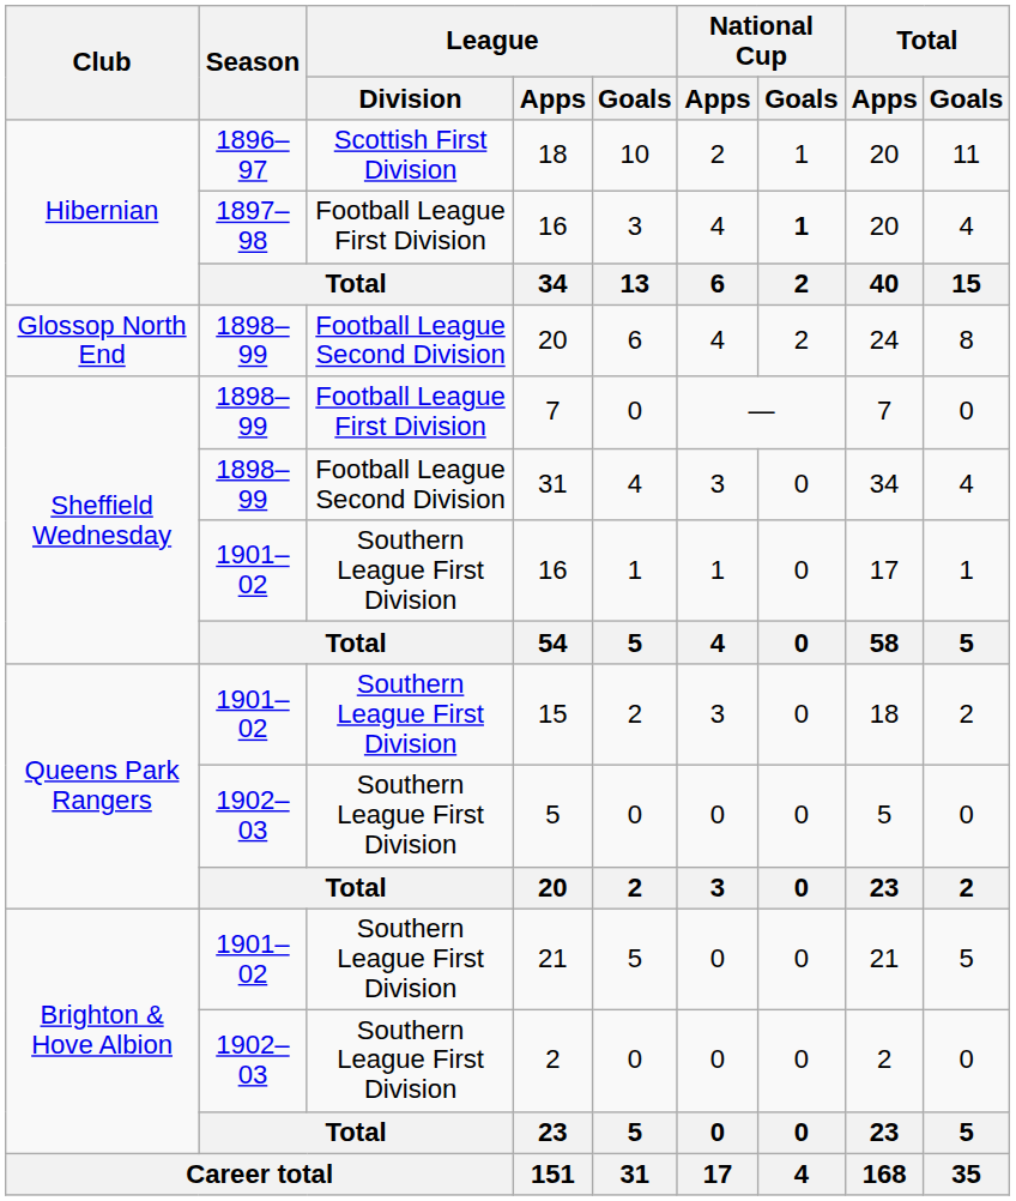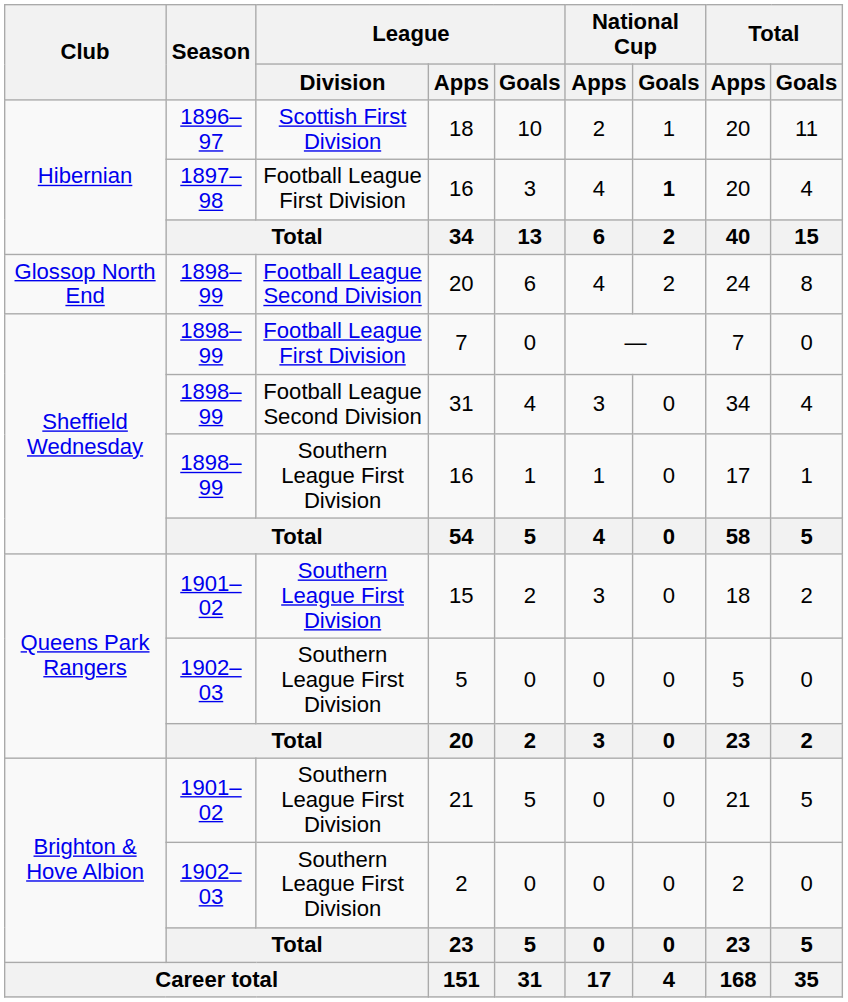 <table class="wikitable" style=text-align:center>
 <tr>
 <th rowspan=2>Club</th>
 <th rowspan=2>Season</th>
 <th colspan=3>League</th>
 <th colspan=2>National Cup</th>
 <th colspan=2>Total</th>
 </tr>
 <tr>
 <th>Division</th>
 <th>Apps</th>
 <th>Goals</th>
 <th>Apps</th>
 <th>Goals</th>
 <th>Apps</th>
 <th>Goals</th>
 </tr>
 <tr>
 <td rowspan=3><a href='#'>Hibernian</a></td>
 <td><a href='#'>1896–97</a></td>
 <td><a href='#'>Scottish First Division</a></td>
 <td>18</td>
 <td>10</td>
 <td>2</td>
 <td>1</td>
 <td>20</td>
 <td>11</td>
 </tr>
 <tr>
 <td><a href='#'>1897–98</a></td>
 <td>Football League First Division</td>
 <td>16</td>
 <td>3</td>
 <td>4</td>
 <td><strong>1</strong></td>
 <td>20</td>
 <td>4</td>
 </tr>
 <tr>
 <th colspan=2>Total</th>
 <th>34</th>
 <th>13</th>
 <th>6</th>
 <th>2</th>
 <th>40</th>
 <th>15</th>
 </tr>
 <tr>
 <td><a href='#'>Glossop North End</a></td>
 <td><a href='#'>1898–99</a></td>
 <td><a href='#'>Football League Second Division</a></td>
 <td>20</td>
 <td>6</td>
 <td>4</td>
 <td>2</td>
 <td>24</td>
 <td>8</td>
 </tr>
 <tr>
 <td rowspan=4><a href='#'>Sheffield Wednesday</a></td>
 <td><a href='#'>1898–99</a></td>
 <td><a href='#'>Football League First Division</a></td>
 <td>7</td>
 <td>0</td>
 <td colspan=2>—</td>
 <td>7</td>
 <td>0</td>
 </tr>
 <tr>
 <td><a href='#'>1898–99</a></td>
 <td>Football League Second Division</td>
 <td>31</td>
 <td>4</td>
 <td>3</td>
 <td>0</td>
 <td>34</td>
 <td>4</td>
 </tr>
 <tr>
-<td><a href='#'>1901–02</a></td>
+<td><a href='#'>1898–99</a></td>
 <td>Southern League First Division</td>
 <td>16</td>
 <td>1</td>
 <td>1</td>
 <td>0</td>
 <td>17</td>
 <td>1</td>
 </tr>
 <tr>
 <th colspan=2>Total</th>
 <th>54</th>
 <th>5</th>
 <th>4</th>
 <th>0</th>
 <th>58</th>
 <th>5</th>
 </tr>
 <tr>
 <td rowspan=3><a href='#'>Queens Park Rangers</a></td>
 <td><a href='#'>1901–02</a></td>
 <td><a href='#'>Southern League First Division</a></td>
 <td>15</td>
 <td>2</td>
 <td>3</td>
 <td>0</td>
 <td>18</td>
 <td>2</td>
 </tr>
 <tr>
 <td><a href='#'>1902–03</a></td>
 <td>Southern League First Division</td>
 <td>5</td>
 <td>0</td>
 <td>0</td>
 <td>0</td>
 <td>5</td>
 <td>0</td>
 </tr>
 <tr>
 <th colspan=2>Total</th>
 <th>20</th>
 <th>2</th>
 <th>3</th>
 <th>0</th>
 <th>23</th>
 <th>2</th>
 </tr>
 <tr>
 <td rowspan=3><a href='#'>Brighton & Hove Albion</a></td>
 <td><a href='#'>1901–02</a></td>
 <td>Southern League First Division</td>
 <td>21</td>
 <td>5</td>
 <td>0</td>
 <td>0</td>
 <td>21</td>
 <td>5</td>
 </tr>
 <tr>
 <td><a href='#'>1902–03</a></td>
 <td>Southern League First Division</td>
 <td>2</td>
 <td>0</td>
 <td>0</td>
 <td>0</td>
 <td>2</td>
 <td>0</td>
 </tr>
 <tr>
 <th colspan=2>Total</th>
 <th>23</th>
 <th>5</th>
 <th>0</th>
 <th>0</th>
 <th>23</th>
 <th>5</th>
 </tr>
 <tr>
 <th colspan=3>Career total</th>
 <th>151</th>
 <th>31</th>
 <th>17</th>
 <th>4</th>
 <th>168</th>
 <th>35</th>
 </tr>
 </table>
